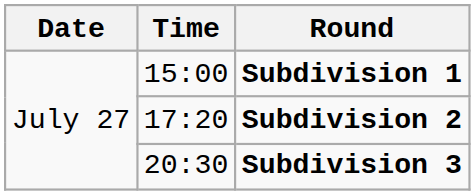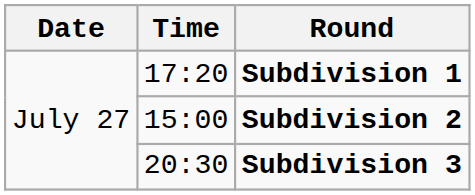 <table class="wikitable">
 <tr>
 <th>Date</th>
 <th>Time</th>
 <th>Round</th>
 </tr>
 <tr>
 <td rowspan=3>July 27</td>
-<td>15:00</td>
+<td>17:20</td>
 <td><strong>Subdivision 1</strong></td>
 </tr>
 <tr>
-<td>17:20</td>
+<td>15:00</td>
 <td><strong>Subdivision 2</strong></td>
 </tr>
 <tr>
 <td>20:30</td>
 <td><strong>Subdivision 3</strong></td>
 </tr>
 </table>
